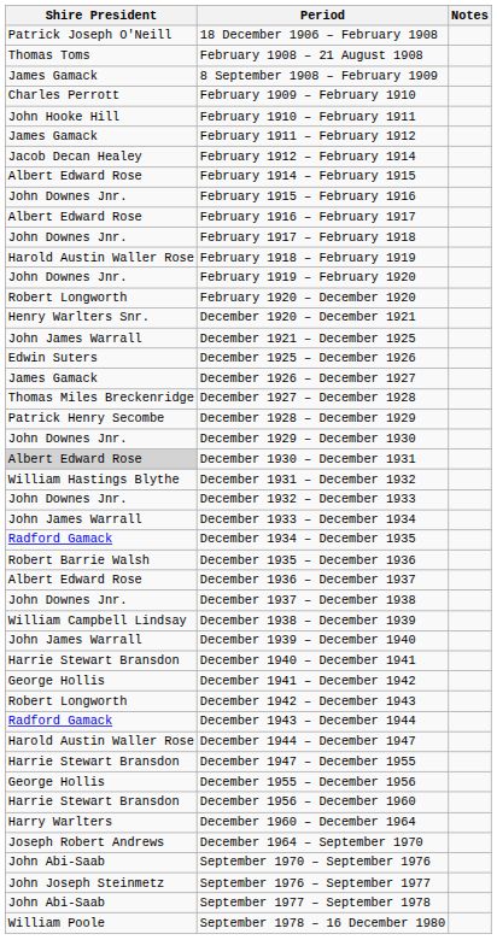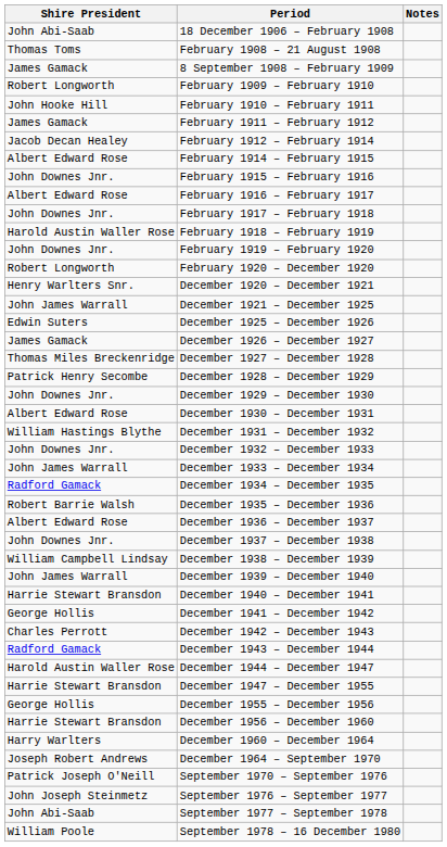 <table class="wikitable">
 <tr>
 <th>Shire President</th>
 <th>Period</th>
 <th>Notes</th>
 </tr>
 <tr>
-<td>Patrick Joseph O'Neill</td>
+<td>John Abi-Saab</td>
 <td>18 December 1906 – February 1908</td>
 <td></td>
 </tr>
 <tr>
 <td>Thomas Toms</td>
 <td>February 1908 – 21 August 1908</td>
 <td></td>
 </tr>
 <tr>
 <td>James Gamack</td>
 <td>8 September 1908 – February 1909</td>
 <td></td>
 </tr>
 <tr>
-<td>Charles Perrott</td>
+<td>Robert Longworth</td>
 <td>February 1909 – February 1910</td>
 <td></td>
 </tr>
 <tr>
 <td>John Hooke Hill</td>
 <td>February 1910 – February 1911</td>
 <td></td>
 </tr>
 <tr>
 <td>James Gamack</td>
 <td>February 1911 – February 1912</td>
 <td></td>
 </tr>
 <tr>
 <td>Jacob Decan Healey</td>
 <td>February 1912 – February 1914</td>
 <td></td>
 </tr>
 <tr>
 <td>Albert Edward Rose</td>
 <td>February 1914 – February 1915</td>
 <td></td>
 </tr>
 <tr>
 <td>John Downes Jnr.</td>
 <td>February 1915 – February 1916</td>
 <td></td>
 </tr>
 <tr>
 <td>Albert Edward Rose</td>
 <td>February 1916 – February 1917</td>
 <td></td>
 </tr>
 <tr>
 <td>John Downes Jnr.</td>
 <td>February 1917 – February 1918</td>
 <td></td>
 </tr>
 <tr>
 <td>Harold Austin Waller Rose</td>
 <td>February 1918 – February 1919</td>
 <td></td>
 </tr>
 <tr>
 <td>John Downes Jnr.</td>
 <td>February 1919 – February 1920</td>
 <td></td>
 </tr>
 <tr>
 <td>Robert Longworth</td>
 <td>February 1920 – December 1920</td>
 <td></td>
 </tr>
 <tr>
 <td>Henry Warlters Snr.</td>
 <td>December 1920 – December 1921</td>
 <td></td>
 </tr>
 <tr>
 <td>John James Warrall</td>
 <td>December 1921 – December 1925</td>
 <td></td>
 </tr>
 <tr>
 <td>Edwin Suters</td>
 <td>December 1925 – December 1926</td>
 <td></td>
 </tr>
 <tr>
 <td>James Gamack</td>
 <td>December 1926 – December 1927</td>
 <td></td>
 </tr>
 <tr>
 <td>Thomas Miles Breckenridge</td>
 <td>December 1927 – December 1928</td>
 <td></td>
 </tr>
 <tr>
 <td>Patrick Henry Secombe</td>
 <td>December 1928 – December 1929</td>
 <td></td>
 </tr>
 <tr>
 <td>John Downes Jnr.</td>
 <td>December 1929 – December 1930</td>
 <td></td>
 </tr>
 <tr>
-<td style="background: lightgrey;">Albert Edward Rose</td>
+<td>Albert Edward Rose</td>
 <td>December 1930 – December 1931</td>
 <td></td>
 </tr>
 <tr>
 <td>William Hastings Blythe</td>
 <td>December 1931 – December 1932</td>
 <td></td>
 </tr>
 <tr>
 <td>John Downes Jnr.</td>
 <td>December 1932 – December 1933</td>
 <td></td>
 </tr>
 <tr>
 <td>John James Warrall</td>
 <td>December 1933 – December 1934</td>
 <td></td>
 </tr>
 <tr>
 <td><a href='#'>Radford Gamack</a></td>
 <td>December 1934 – December 1935</td>
 <td></td>
 </tr>
 <tr>
 <td>Robert Barrie Walsh</td>
 <td>December 1935 – December 1936</td>
 <td></td>
 </tr>
 <tr>
 <td>Albert Edward Rose</td>
 <td>December 1936 – December 1937</td>
 <td></td>
 </tr>
 <tr>
 <td>John Downes Jnr.</td>
 <td>December 1937 – December 1938</td>
 <td></td>
 </tr>
 <tr>
 <td>William Campbell Lindsay</td>
 <td>December 1938 – December 1939</td>
 <td></td>
 </tr>
 <tr>
 <td>John James Warrall</td>
 <td>December 1939 – December 1940</td>
 <td></td>
 </tr>
 <tr>
 <td>Harrie Stewart Bransdon</td>
 <td>December 1940 – December 1941</td>
 <td></td>
 </tr>
 <tr>
 <td>George Hollis</td>
 <td>December 1941 – December 1942</td>
 <td></td>
 </tr>
 <tr>
-<td>Robert Longworth</td>
+<td>Charles Perrott</td>
 <td>December 1942 – December 1943</td>
 <td></td>
 </tr>
 <tr>
 <td><a href='#'>Radford Gamack</a></td>
 <td>December 1943 – December 1944</td>
 <td></td>
 </tr>
 <tr>
 <td>Harold Austin Waller Rose</td>
 <td>December 1944 – December 1947</td>
 <td></td>
 </tr>
 <tr>
 <td>Harrie Stewart Bransdon</td>
 <td>December 1947 – December 1955</td>
 <td></td>
 </tr>
 <tr>
 <td>George Hollis</td>
 <td>December 1955 – December 1956</td>
 <td></td>
 </tr>
 <tr>
 <td>Harrie Stewart Bransdon</td>
 <td>December 1956 – December 1960</td>
 <td></td>
 </tr>
 <tr>
 <td>Harry Warlters</td>
 <td>December 1960 – December 1964</td>
 <td></td>
 </tr>
 <tr>
 <td>Joseph Robert Andrews</td>
 <td>December 1964 – September 1970</td>
 <td></td>
 </tr>
 <tr>
-<td>John Abi-Saab</td>
+<td>Patrick Joseph O'Neill</td>
 <td>September 1970 – September 1976</td>
 <td></td>
 </tr>
 <tr>
 <td>John Joseph Steinmetz</td>
 <td>September 1976 – September 1977</td>
 <td></td>
 </tr>
 <tr>
 <td>John Abi-Saab</td>
 <td>September 1977 – September 1978</td>
 <td></td>
 </tr>
 <tr>
 <td>William Poole</td>
 <td>September 1978 – 16 December 1980</td>
 <td></td>
 </tr>
 </table>
